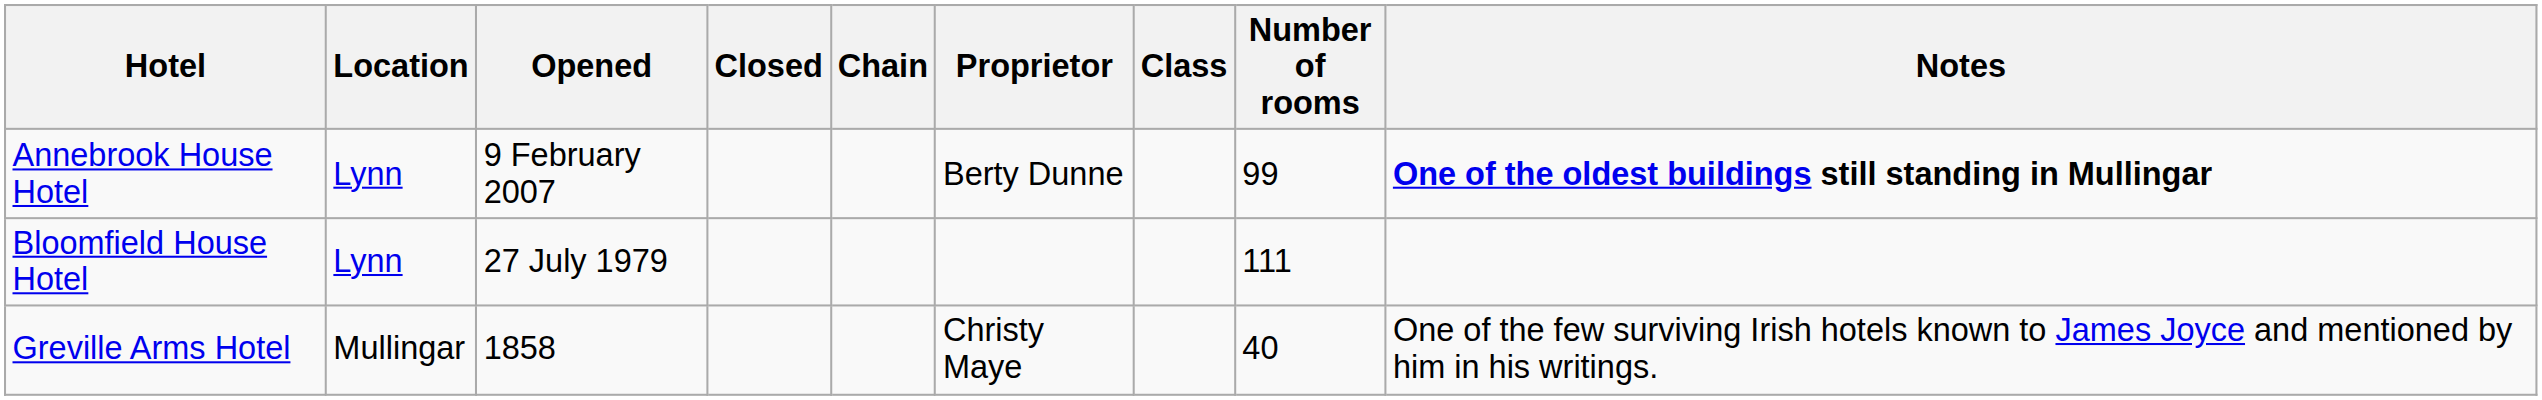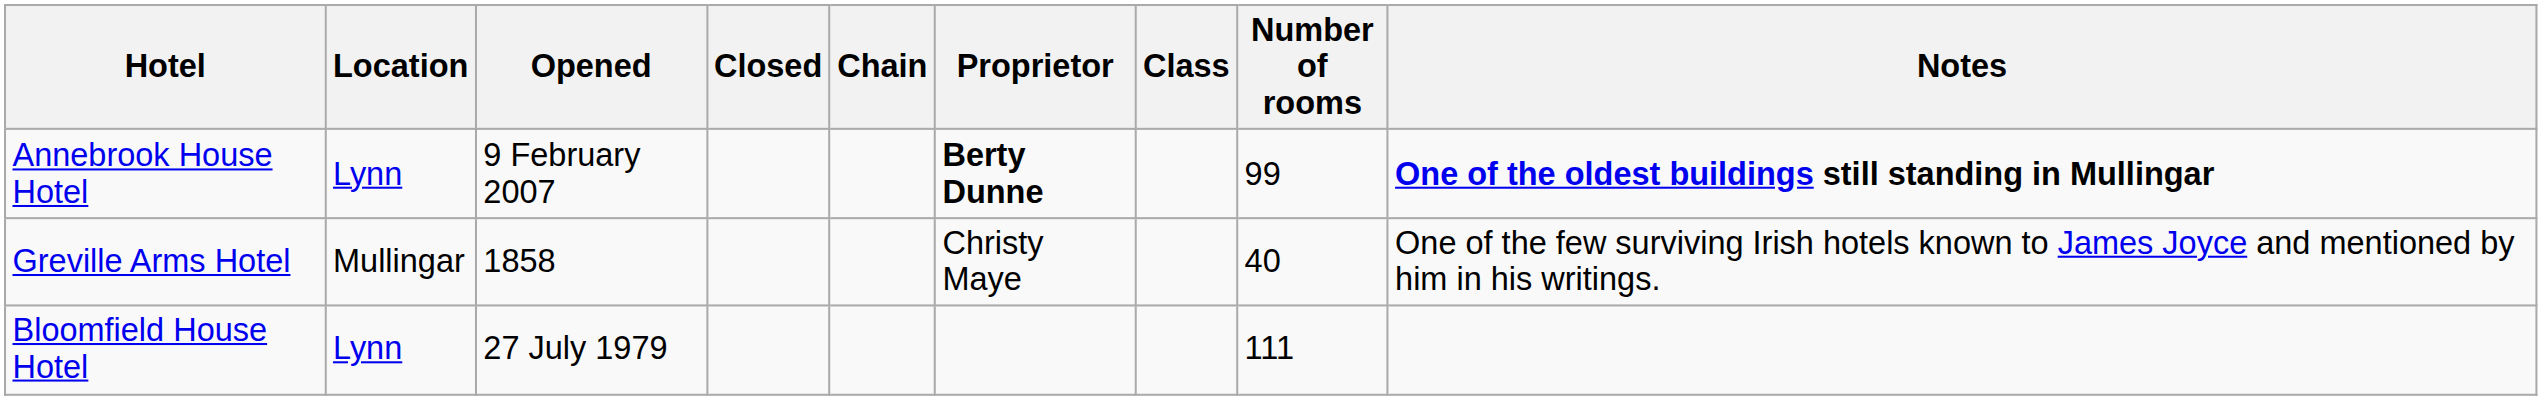 <table class="wikitable sortable">
 <tr>
 <th>Hotel</th>
 <th>Location</th>
 <th>Opened</th>
 <th>Closed</th>
 <th>Chain</th>
 <th>Proprietor</th>
 <th>Class</th>
 <th>Number<br>of rooms</th>
 <th class="unsortable">Notes</th>
 </tr>
 <tr>
 <td><a href='#'>Annebrook House Hotel</a></td>
 <td><a href='#'>Lynn</a></td>
 <td>9 February 2007</td>
 <td></td>
 <td></td>
-<td>Berty Dunne</td>
+<td><strong>Berty Dunne</strong></td>
 <td></td>
 <td>99</td>
 <td><strong><a href='#'>One of the oldest buildings</a> still standing in Mullingar</strong></td>
+</tr>
+<tr>
+<td><a href='#'>Greville Arms Hotel</a><br></td>
+<td>Mullingar</td>
+<td>1858</td>
+<td></td>
+<td></td>
+<td>Christy Maye</td>
+<td></td>
+<td>40</td>
+<td>One of the few surviving Irish hotels known to <a href='#'>James Joyce</a> and mentioned by him in his writings.</td>
 </tr>
 <tr>
 <td><a href='#'>Bloomfield House Hotel</a></td>
 <td><a href='#'>Lynn</a></td>
 <td>27 July 1979</td>
 <td></td>
 <td></td>
 <td></td>
 <td></td>
 <td>111</td>
 <td></td>
 </tr>
-<tr>
-<td><a href='#'>Greville Arms Hotel</a><br></td>
-<td>Mullingar</td>
-<td>1858</td>
-<td></td>
-<td></td>
-<td>Christy Maye</td>
-<td></td>
-<td>40</td>
-<td>One of the few surviving Irish hotels known to <a href='#'>James Joyce</a> and mentioned by him in his writings.</td>
-</tr>
 </table>
